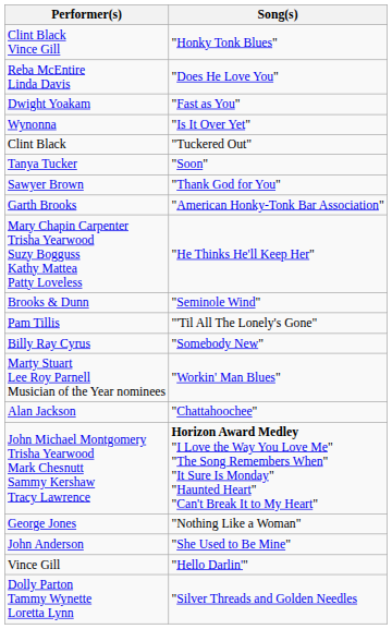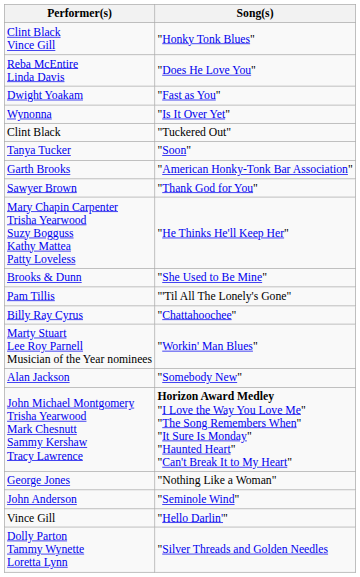 <table class="wikitable">
 <tr>
 <th>Performer(s)</th>
 <th>Song(s)</th>
 </tr>
 <tr>
 <td><a href='#'>Clint Black</a><br><a href='#'>Vince Gill</a></td>
 <td>"<a href='#'>Honky Tonk Blues</a>"</td>
 </tr>
 <tr>
 <td><a href='#'>Reba McEntire</a><br><a href='#'>Linda Davis</a></td>
 <td>"<a href='#'>Does He Love You</a>"</td>
 </tr>
 <tr>
 <td><a href='#'>Dwight Yoakam</a></td>
 <td>"<a href='#'>Fast as You</a>"</td>
 </tr>
 <tr>
 <td><a href='#'>Wynonna</a></td>
 <td>"<a href='#'>Is It Over Yet</a>"</td>
 </tr>
 <tr>
 <td>Clint Black</td>
 <td>"Tuckered Out"</td>
 </tr>
 <tr>
 <td><a href='#'>Tanya Tucker</a></td>
 <td>"<a href='#'>Soon</a>"</td>
 </tr>
 <tr>
+<td><a href='#'>Garth Brooks</a></td>
+<td>"<a href='#'>American Honky-Tonk Bar Association</a>"</td>
+</tr>
+<tr>
 <td><a href='#'>Sawyer Brown</a></td>
 <td>"<a href='#'>Thank God for You</a>"</td>
-</tr>
-<tr>
-<td><a href='#'>Garth Brooks</a></td>
-<td>"<a href='#'>American Honky-Tonk Bar Association</a>"</td>
 </tr>
 <tr>
 <td><a href='#'>Mary Chapin Carpenter</a><br><a href='#'>Trisha Yearwood</a><br><a href='#'>Suzy Bogguss</a><br><a href='#'>Kathy Mattea</a><br><a href='#'>Patty Loveless</a></td>
 <td>"<a href='#'>He Thinks He'll Keep Her</a>"</td>
 </tr>
 <tr>
 <td><a href='#'>Brooks & Dunn</a></td>
-<td>"<a href='#'>Seminole Wind</a>"</td>
+<td>"<a href='#'>She Used to Be Mine</a>"</td>
 </tr>
 <tr>
 <td><a href='#'>Pam Tillis</a></td>
 <td>"'Til All The Lonely's Gone"</td>
 </tr>
 <tr>
 <td><a href='#'>Billy Ray Cyrus</a></td>
-<td>"<a href='#'>Somebody New</a>"</td>
+<td>"<a href='#'>Chattahoochee</a>"</td>
 </tr>
 <tr>
 <td><a href='#'>Marty Stuart</a><br><a href='#'>Lee Roy Parnell</a><br>Musician of the Year nominees</td>
 <td>"<a href='#'>Workin' Man Blues</a>"</td>
 </tr>
 <tr>
 <td><a href='#'>Alan Jackson</a></td>
-<td>"<a href='#'>Chattahoochee</a>"</td>
+<td>"<a href='#'>Somebody New</a>"</td>
 </tr>
 <tr>
 <td><a href='#'>John Michael Montgomery</a><br><a href='#'>Trisha Yearwood</a><br><a href='#'>Mark Chesnutt</a><br><a href='#'>Sammy Kershaw</a><br><a href='#'>Tracy Lawrence</a></td>
 <td><strong>Horizon Award Medley</strong><br>"<a href='#'>I Love the Way You Love Me</a>"<br>"<a href='#'>The Song Remembers When</a>"<br>"<a href='#'>It Sure Is Monday</a>"<br>"<a href='#'>Haunted Heart</a>"<br>"<a href='#'>Can't Break It to My Heart</a>"</td>
 </tr>
 <tr>
 <td><a href='#'>George Jones</a></td>
 <td>"Nothing Like a Woman"</td>
 </tr>
 <tr>
 <td><a href='#'>John Anderson</a></td>
-<td>"<a href='#'>She Used to Be Mine</a>"</td>
+<td>"<a href='#'>Seminole Wind</a>"</td>
 </tr>
 <tr>
 <td>Vince Gill</td>
 <td>"<a href='#'>Hello Darlin'</a>"</td>
 </tr>
 <tr>
 <td><a href='#'>Dolly Parton</a><br><a href='#'>Tammy Wynette</a><br><a href='#'>Loretta Lynn</a></td>
 <td>"<a href='#'>Silver Threads and Golden Needles</a></td>
 </tr>
 </table>
